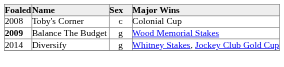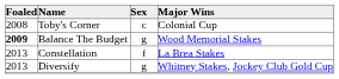 <table border="1" cellpadding="0" style="border-collapse: collapse; font-size:90%">
 <tr style="background:#eee;">
 <td style="width:35px;"><strong>Foaled</strong></td>
 <td style="width:120px;"><strong>Name</strong></td>
 <td style="width:35px;"><strong>Sex</strong></td>
 <td style=><strong>Major Wins</strong></td>
 </tr>
 <tr>
 <td>2008</td>
 <td>Toby's Corner</td>
 <td align=center>c</td>
 <td>Colonial Cup</td>
 </tr>
 <tr>
 <td><strong>2009</strong></td>
 <td>Balance The Budget</td>
 <td align=center>g</td>
 <td><a href='#'>Wood Memorial Stakes</a></td>
 </tr>
 <tr>
-<td>2014</td>
+<td>2013</td>
+<td>Constellation</td>
+<td align=center>f</td>
+<td><a href='#'>La Brea Stakes</a></td>
+</tr>
+<tr>
+<td>2013</td>
 <td>Diversify</td>
 <td align=center>g</td>
 <td><a href='#'>Whitney Stakes</a>, <a href='#'>Jockey Club Gold Cup</a></td>
 </tr>
 <tr>
 </tr>
 </table>
